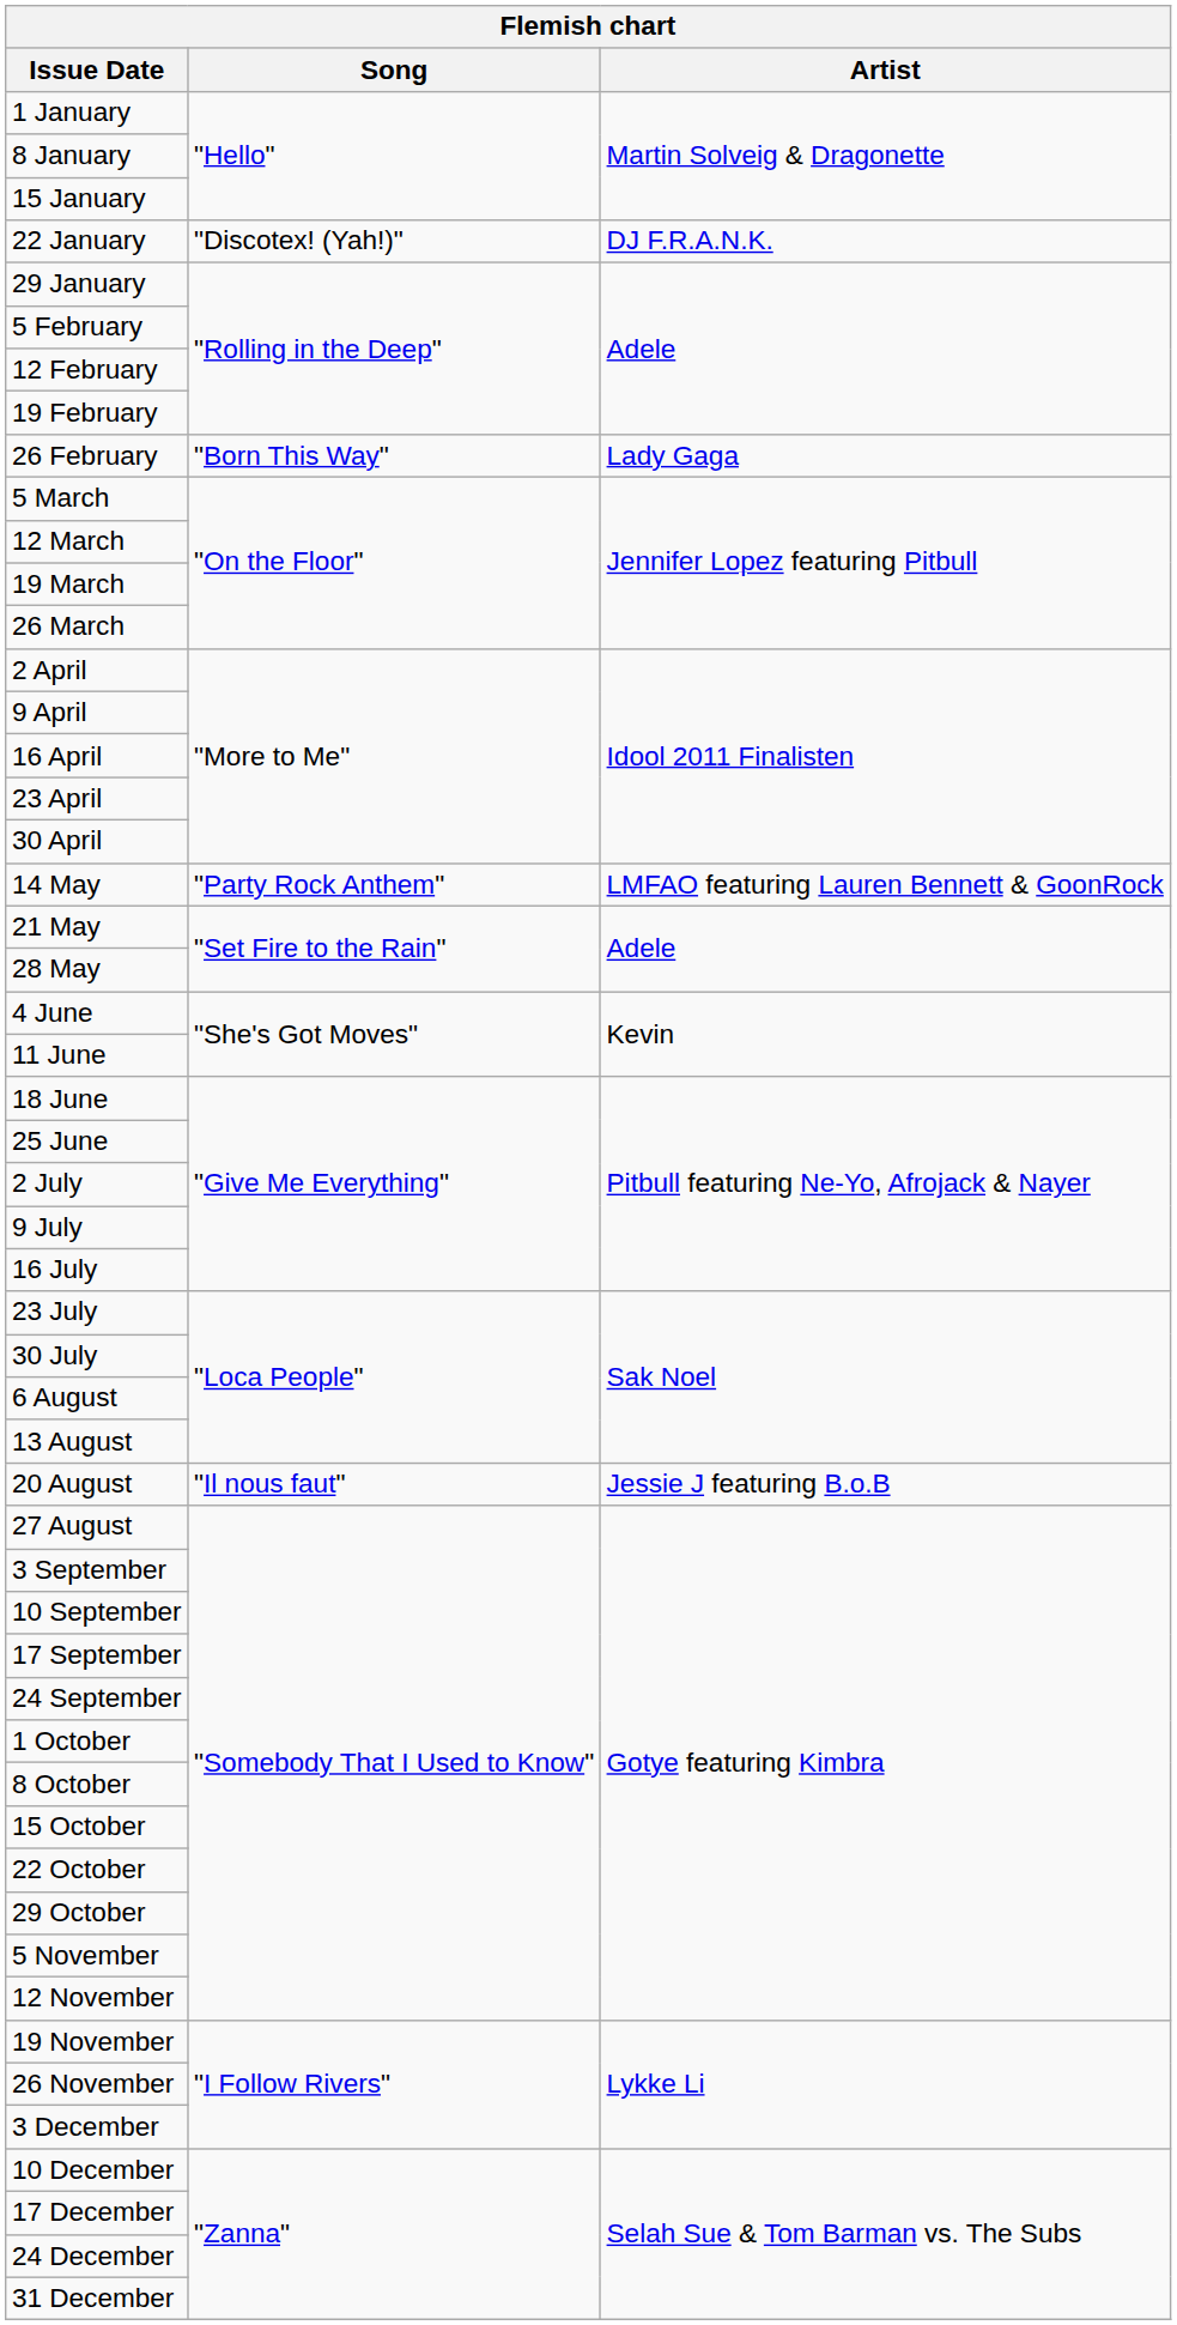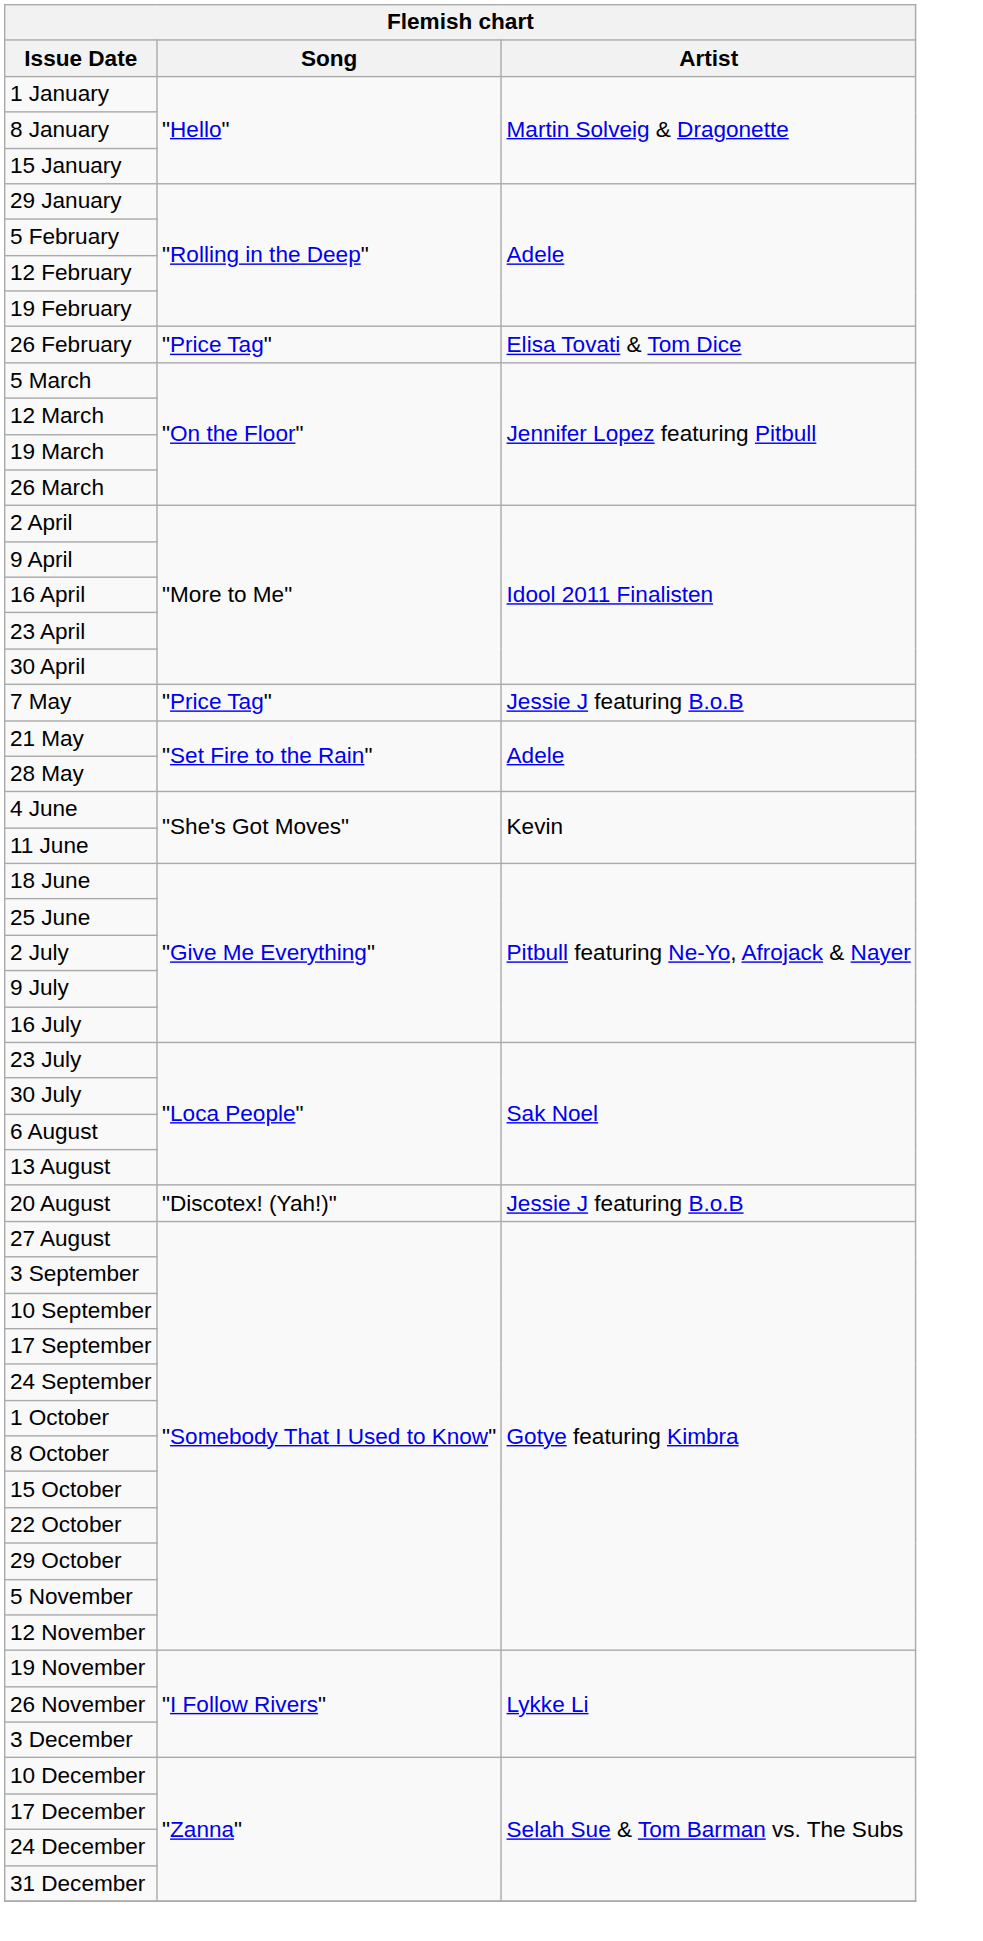 <table class="wikitable">
 <tr>
 <th colspan=3>Flemish chart</th>
 </tr>
 <tr>
 <th>Issue Date</th>
 <th>Song</th>
 <th>Artist</th>
 </tr>
 <tr>
 <td>1 January</td>
 <td rowspan=3>"<a href='#'>Hello</a>"</td>
 <td rowspan=3><a href='#'>Martin Solveig</a> & <a href='#'>Dragonette</a></td>
 </tr>
 <tr>
 <td>8 January</td>
 </tr>
 <tr>
 <td>15 January</td>
 </tr>
 <tr>
-<td>22 January</td>
-<td>"Discotex! (Yah!)"</td>
-<td><a href='#'>DJ F.R.A.N.K.</a></td>
-</tr>
-<tr>
 <td>29 January</td>
 <td rowspan=4>"<a href='#'>Rolling in the Deep</a>"</td>
 <td rowspan=4><a href='#'>Adele</a></td>
 </tr>
 <tr>
 <td>5 February</td>
 </tr>
 <tr>
 <td>12 February</td>
 </tr>
 <tr>
 <td>19 February</td>
 </tr>
 <tr>
 <td>26 February</td>
-<td>"<a href='#'>Born This Way</a>"</td>
-<td><a href='#'>Lady Gaga</a></td>
+<td>"<a href='#'>Price Tag</a>"</td>
+<td><a href='#'>Elisa Tovati</a> & <a href='#'>Tom Dice</a></td>
 </tr>
 <tr>
 <td>5 March</td>
 <td rowspan=4>"<a href='#'>On the Floor</a>"</td>
 <td rowspan=4><a href='#'>Jennifer Lopez</a> featuring <a href='#'>Pitbull</a></td>
 </tr>
 <tr>
 <td>12 March</td>
 </tr>
 <tr>
 <td>19 March</td>
 </tr>
 <tr>
 <td>26 March</td>
 </tr>
 <tr>
 <td>2 April</td>
 <td rowspan=5>"More to Me"</td>
 <td rowspan=5><a href='#'>Idool 2011 Finalisten</a></td>
 </tr>
 <tr>
 <td>9 April</td>
 </tr>
 <tr>
 <td>16 April</td>
 </tr>
 <tr>
 <td>23 April</td>
 </tr>
 <tr>
 <td>30 April</td>
 </tr>
 <tr>
-<td>14 May</td>
-<td>"<a href='#'>Party Rock Anthem</a>"</td>
-<td><a href='#'>LMFAO</a> featuring <a href='#'>Lauren Bennett</a> & <a href='#'>GoonRock</a></td>
+<td>7 May</td>
+<td>"<a href='#'>Price Tag</a>"</td>
+<td><a href='#'>Jessie J</a> featuring <a href='#'>B.o.B</a></td>
 </tr>
 <tr>
 <td>21 May</td>
 <td rowspan="2">"<a href='#'>Set Fire to the Rain</a>"</td>
 <td rowspan="2"><a href='#'>Adele</a></td>
 </tr>
 <tr>
 <td>28 May</td>
 </tr>
 <tr>
 <td>4 June</td>
 <td rowspan="2">"She's Got Moves"</td>
 <td rowspan="2">Kevin</td>
 </tr>
 <tr>
 <td>11 June</td>
 </tr>
 <tr>
 <td>18 June</td>
 <td rowspan="5">"<a href='#'>Give Me Everything</a>"</td>
 <td rowspan="5"><a href='#'>Pitbull</a> featuring <a href='#'>Ne-Yo</a>, <a href='#'>Afrojack</a> & <a href='#'>Nayer</a></td>
 </tr>
 <tr>
 <td>25 June</td>
 </tr>
 <tr>
 <td>2 July</td>
 </tr>
 <tr>
 <td>9 July</td>
 </tr>
 <tr>
 <td>16 July</td>
 </tr>
 <tr>
 <td>23 July</td>
 <td rowspan="4">"<a href='#'>Loca People</a>"</td>
 <td rowspan="4"><a href='#'>Sak Noel</a></td>
 </tr>
 <tr>
 <td>30 July</td>
 </tr>
 <tr>
 <td>6 August</td>
 </tr>
 <tr>
 <td>13 August</td>
 </tr>
 <tr>
 <td>20 August</td>
-<td>"<a href='#'>Il nous faut</a>"</td>
+<td>"Discotex! (Yah!)"</td>
 <td><a href='#'>Jessie J</a> featuring <a href='#'>B.o.B</a></td>
 </tr>
 <tr>
 <td>27 August</td>
 <td rowspan="12">"<a href='#'>Somebody That I Used to Know</a>"</td>
 <td rowspan="12"><a href='#'>Gotye</a> featuring <a href='#'>Kimbra</a></td>
 </tr>
 <tr>
 <td>3 September</td>
 </tr>
 <tr>
 <td>10 September</td>
 </tr>
 <tr>
 <td>17 September</td>
 </tr>
 <tr>
 <td>24 September</td>
 </tr>
 <tr>
 <td>1 October</td>
 </tr>
 <tr>
 <td>8 October</td>
 </tr>
 <tr>
 <td>15 October</td>
 </tr>
 <tr>
 <td>22 October</td>
 </tr>
 <tr>
 <td>29 October</td>
 </tr>
 <tr>
 <td>5 November</td>
 </tr>
 <tr>
 <td>12 November</td>
 </tr>
 <tr>
 <td>19 November</td>
 <td rowspan="3">"<a href='#'>I Follow Rivers</a>"</td>
 <td rowspan="3"><a href='#'>Lykke Li</a></td>
 </tr>
 <tr>
 <td>26 November</td>
 </tr>
 <tr>
 <td>3 December</td>
 </tr>
 <tr>
 <td>10 December</td>
 <td rowspan="4">"<a href='#'>Zanna</a>"</td>
 <td rowspan="4"><a href='#'>Selah Sue</a> & <a href='#'>Tom Barman</a> vs. The Subs</td>
 </tr>
 <tr>
 <td>17 December</td>
 </tr>
 <tr>
 <td>24 December</td>
 </tr>
 <tr>
 <td>31 December</td>
 </tr>
 <tr>
 </tr>
 </table>
